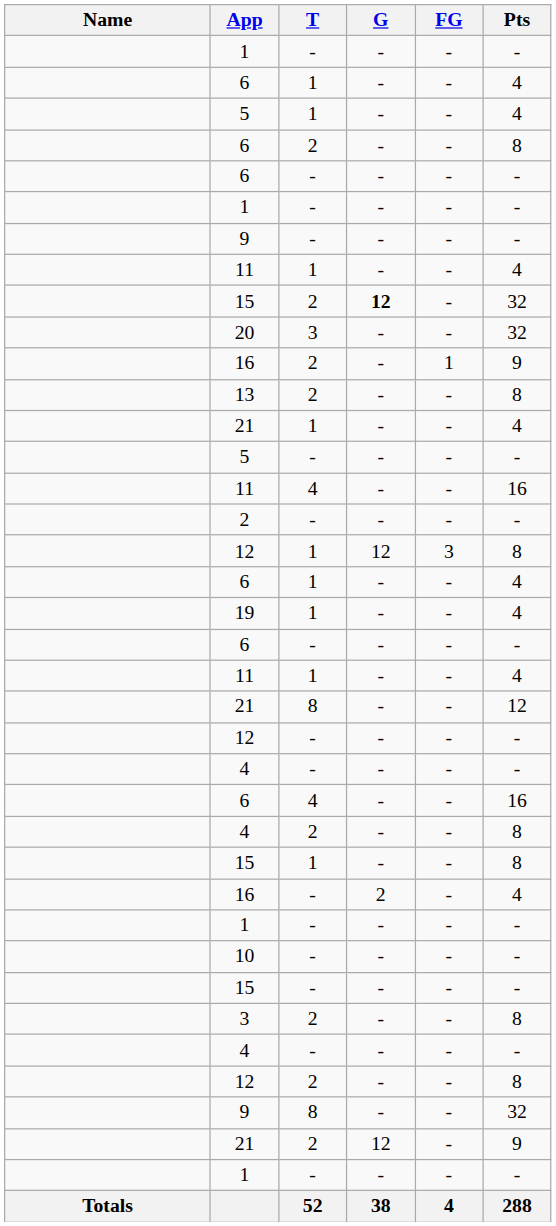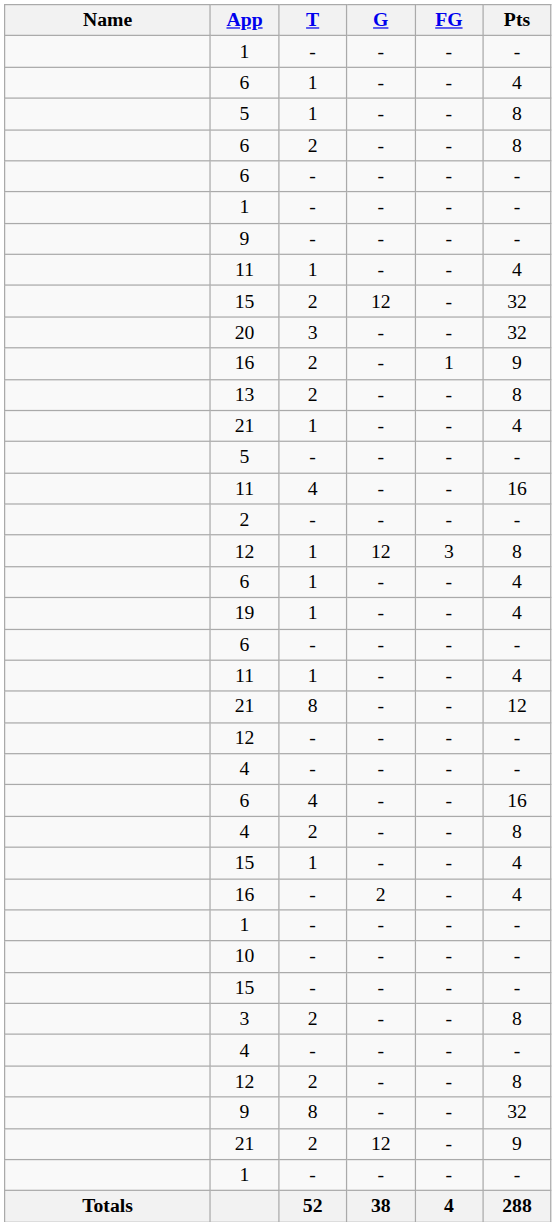 <table class="wikitable sortable" style="text-align: center;">
 <tr>
 <th style="width:10em">Name</th>
 <th style="width:3em"><a href='#'>App</a></th>
 <th style="width:3em"><a href='#'>T</a></th>
 <th style="width:3em"><a href='#'>G</a></th>
 <th style="width:3em"><a href='#'>FG</a></th>
 <th style="width:3em">Pts</th>
 </tr>
 <tr>
 <td style="text-align:left;"></td>
 <td>1</td>
 <td>-</td>
 <td>-</td>
 <td>-</td>
 <td>-</td>
 </tr>
 <tr>
 <td style="text-align:left;"></td>
 <td>6</td>
 <td>1</td>
 <td>-</td>
 <td>-</td>
 <td>4</td>
 </tr>
 <tr>
 <td style="text-align:left;"></td>
 <td>5</td>
 <td>1</td>
 <td>-</td>
 <td>-</td>
-<td>4</td>
+<td>8</td>
 </tr>
 <tr>
 <td style="text-align:left;"></td>
 <td>6</td>
 <td>2</td>
 <td>-</td>
 <td>-</td>
 <td>8</td>
 </tr>
 <tr>
 <td style="text-align:left;"></td>
 <td>6</td>
 <td>-</td>
 <td>-</td>
 <td>-</td>
 <td>-</td>
 </tr>
 <tr>
 <td style="text-align:left;"></td>
 <td>1</td>
 <td>-</td>
 <td>-</td>
 <td>-</td>
 <td>-</td>
 </tr>
 <tr>
 <td style="text-align:left;"></td>
 <td>9</td>
 <td>-</td>
 <td>-</td>
 <td>-</td>
 <td>-</td>
 </tr>
 <tr>
 <td style="text-align:left;"></td>
 <td>11</td>
 <td>1</td>
 <td>-</td>
 <td>-</td>
 <td>4</td>
 </tr>
 <tr>
 <td style="text-align:left;"></td>
 <td>15</td>
 <td>2</td>
-<td><strong>12</strong></td>
+<td>12</td>
 <td>-</td>
 <td>32</td>
 </tr>
 <tr>
 <td style="text-align:left;"></td>
 <td>20</td>
 <td>3</td>
 <td>-</td>
 <td>-</td>
 <td>32</td>
 </tr>
 <tr>
 <td style="text-align:left;"></td>
 <td>16</td>
 <td>2</td>
 <td>-</td>
 <td>1</td>
 <td>9</td>
 </tr>
 <tr>
 <td style="text-align:left;"></td>
 <td>13</td>
 <td>2</td>
 <td>-</td>
 <td>-</td>
 <td>8</td>
 </tr>
 <tr>
 <td style="text-align:left;"></td>
 <td>21</td>
 <td>1</td>
 <td>-</td>
 <td>-</td>
 <td>4</td>
 </tr>
 <tr>
 <td style="text-align:left;"></td>
 <td>5</td>
 <td>-</td>
 <td>-</td>
 <td>-</td>
 <td>-</td>
 </tr>
 <tr>
 <td style="text-align:left;"></td>
 <td>11</td>
 <td>4</td>
 <td>-</td>
 <td>-</td>
 <td>16</td>
 </tr>
 <tr>
 <td style="text-align:left;"></td>
 <td>2</td>
 <td>-</td>
 <td>-</td>
 <td>-</td>
 <td>-</td>
 </tr>
 <tr>
 <td style="text-align:left;"></td>
 <td>12</td>
 <td>1</td>
 <td>12</td>
 <td>3</td>
 <td>8</td>
 </tr>
 <tr>
 <td style="text-align:left;"></td>
 <td>6</td>
 <td>1</td>
 <td>-</td>
 <td>-</td>
 <td>4</td>
 </tr>
 <tr>
 <td style="text-align:left;"></td>
 <td>19</td>
 <td>1</td>
 <td>-</td>
 <td>-</td>
 <td>4</td>
 </tr>
 <tr>
 <td style="text-align:left;"></td>
 <td>6</td>
 <td>-</td>
 <td>-</td>
 <td>-</td>
 <td>-</td>
 </tr>
 <tr>
 <td style="text-align:left;"></td>
 <td>11</td>
 <td>1</td>
 <td>-</td>
 <td>-</td>
 <td>4</td>
 </tr>
 <tr>
 <td style="text-align:left;"></td>
 <td>21</td>
 <td>8</td>
 <td>-</td>
 <td>-</td>
 <td>12</td>
 </tr>
 <tr>
 <td style="text-align:left;"></td>
 <td>12</td>
 <td>-</td>
 <td>-</td>
 <td>-</td>
 <td>-</td>
 </tr>
 <tr>
 <td style="text-align:left;"></td>
 <td>4</td>
 <td>-</td>
 <td>-</td>
 <td>-</td>
 <td>-</td>
 </tr>
 <tr>
 <td style="text-align:left;"></td>
 <td>6</td>
 <td>4</td>
 <td>-</td>
 <td>-</td>
 <td>16</td>
 </tr>
 <tr>
 <td style="text-align:left;"></td>
 <td>4</td>
 <td>2</td>
 <td>-</td>
 <td>-</td>
 <td>8</td>
 </tr>
 <tr>
 <td style="text-align:left;"></td>
 <td>15</td>
 <td>1</td>
 <td>-</td>
 <td>-</td>
-<td>8</td>
+<td>4</td>
 </tr>
 <tr>
 <td style="text-align:left;"></td>
 <td>16</td>
 <td>-</td>
 <td>2</td>
 <td>-</td>
 <td>4</td>
 </tr>
 <tr>
 <td style="text-align:left;"></td>
 <td>1</td>
 <td>-</td>
 <td>-</td>
 <td>-</td>
 <td>-</td>
 </tr>
 <tr>
 <td style="text-align:left;"></td>
 <td>10</td>
 <td>-</td>
 <td>-</td>
 <td>-</td>
 <td>-</td>
 </tr>
 <tr>
 <td style="text-align:left;"></td>
 <td>15</td>
 <td>-</td>
 <td>-</td>
 <td>-</td>
 <td>-</td>
 </tr>
 <tr>
 <td style="text-align:left;"></td>
 <td>3</td>
 <td>2</td>
 <td>-</td>
 <td>-</td>
 <td>8</td>
 </tr>
 <tr>
 <td style="text-align:left;"></td>
 <td>4</td>
 <td>-</td>
 <td>-</td>
 <td>-</td>
 <td>-</td>
 </tr>
 <tr>
 <td style="text-align:left;"></td>
 <td>12</td>
 <td>2</td>
 <td>-</td>
 <td>-</td>
 <td>8</td>
 </tr>
 <tr>
 <td style="text-align:left;"></td>
 <td>9</td>
 <td>8</td>
 <td>-</td>
 <td>-</td>
 <td>32</td>
 </tr>
 <tr>
 <td style="text-align:left;"></td>
 <td>21</td>
 <td>2</td>
 <td>12</td>
 <td>-</td>
 <td>9</td>
 </tr>
 <tr>
 <td style="text-align:left;"></td>
 <td>1</td>
 <td>-</td>
 <td>-</td>
 <td>-</td>
 <td>-</td>
 </tr>
 <tr class="sortbottom">
 <th>Totals</th>
 <th></th>
 <th>52</th>
 <th>38</th>
 <th>4</th>
 <th>288</th>
 </tr>
 </table>
